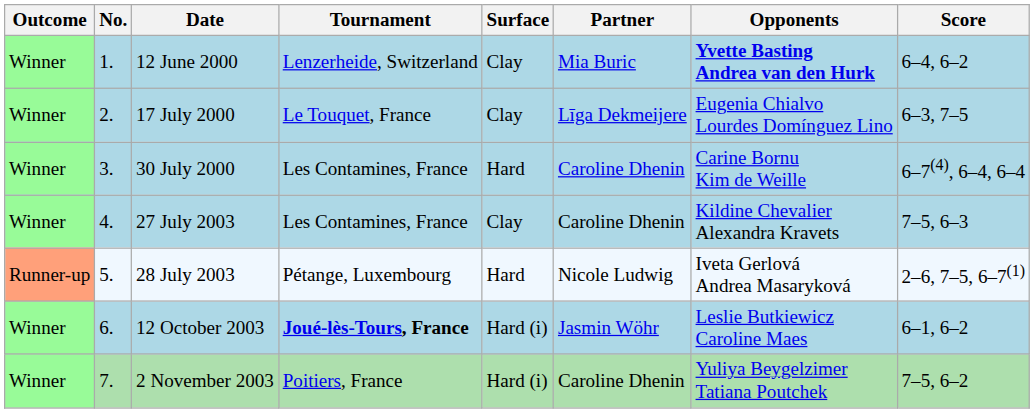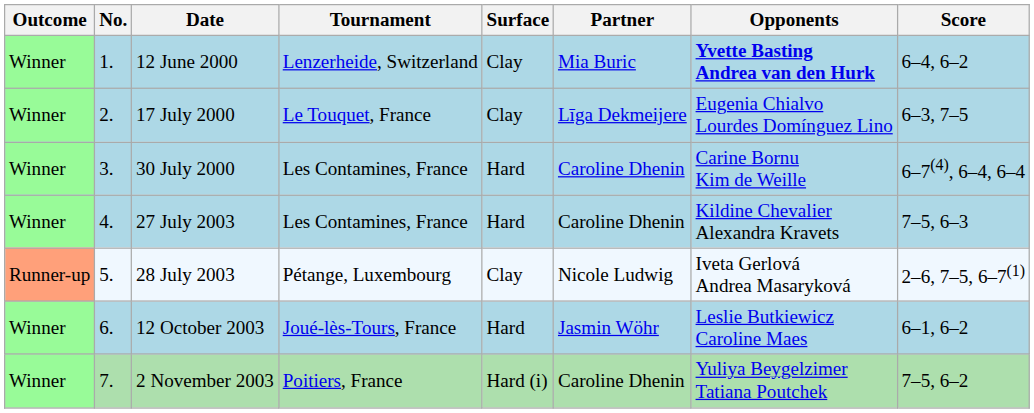 <table class="wikitable" style="font-size:97%">
 <tr>
 <th>Outcome</th>
 <th>No.</th>
 <th>Date</th>
 <th>Tournament</th>
 <th>Surface</th>
 <th>Partner</th>
 <th>Opponents</th>
 <th>Score</th>
 </tr>
 <tr style="background:lightblue;">
 <td bgcolor="98FB98">Winner</td>
 <td>1.</td>
 <td>12 June 2000</td>
 <td><a href='#'>Lenzerheide</a>, Switzerland</td>
 <td>Clay</td>
 <td> <a href='#'>Mia Buric</a></td>
 <td><strong> <a href='#'>Yvette Basting</a> <br>  <a href='#'>Andrea van den Hurk</a></strong></td>
 <td>6–4, 6–2</td>
 </tr>
 <tr style="background:lightblue;">
 <td bgcolor="98FB98">Winner</td>
 <td>2.</td>
 <td>17 July 2000</td>
 <td><a href='#'>Le Touquet</a>, France</td>
 <td>Clay</td>
 <td> <a href='#'>Līga Dekmeijere</a></td>
 <td> <a href='#'>Eugenia Chialvo</a> <br>  <a href='#'>Lourdes Domínguez Lino</a></td>
 <td>6–3, 7–5</td>
 </tr>
 <tr style="background:lightblue;">
 <td bgcolor="#98FB98">Winner</td>
 <td>3.</td>
 <td>30 July 2000</td>
 <td>Les Contamines, France</td>
 <td>Hard</td>
 <td> <a href='#'>Caroline Dhenin</a></td>
 <td> <a href='#'>Carine Bornu</a> <br>  <a href='#'>Kim de Weille</a></td>
 <td>6–7<sup>(4)</sup>, 6–4, 6–4</td>
 </tr>
 <tr style="background:lightblue;">
 <td bgcolor="#98FB98">Winner</td>
 <td>4.</td>
 <td>27 July 2003</td>
 <td>Les Contamines, France</td>
-<td>Clay</td>
+<td>Hard</td>
 <td> Caroline Dhenin</td>
 <td> <a href='#'>Kildine Chevalier</a> <br>  Alexandra Kravets</td>
 <td>7–5, 6–3</td>
 </tr>
 <tr style="background:#f0f8ff;">
 <td bgcolor="FFA07A">Runner-up</td>
 <td>5.</td>
 <td>28 July 2003</td>
 <td>Pétange, Luxembourg</td>
-<td>Hard</td>
+<td>Clay</td>
 <td> Nicole Ludwig</td>
 <td> Iveta Gerlová <br>  Andrea Masaryková</td>
 <td>2–6, 7–5, 6–7<sup>(1)</sup></td>
 </tr>
 <tr style="background:lightblue;">
 <td style="background:#98fb98;">Winner</td>
 <td>6.</td>
 <td>12 October 2003</td>
-<td><strong><a href='#'>Joué-lès-Tours</a>, France</strong></td>
-<td>Hard (i)</td>
+<td><a href='#'>Joué-lès-Tours</a>, France</td>
+<td>Hard</td>
 <td> <a href='#'>Jasmin Wöhr</a></td>
 <td> <a href='#'>Leslie Butkiewicz</a> <br>  <a href='#'>Caroline Maes</a></td>
 <td>6–1, 6–2</td>
 </tr>
 <tr style="background:#addfad;">
 <td bgcolor="#98FB98">Winner</td>
 <td>7.</td>
 <td>2 November 2003</td>
 <td><a href='#'>Poitiers</a>, France</td>
 <td>Hard (i)</td>
 <td> Caroline Dhenin</td>
 <td> <a href='#'>Yuliya Beygelzimer</a> <br>  <a href='#'>Tatiana Poutchek</a></td>
 <td>7–5, 6–2</td>
 </tr>
 </table>
